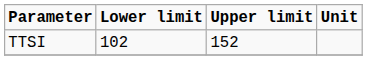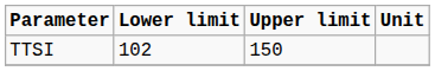 <table class="wikitable">
 <tr>
 <td><strong>Parameter</strong></td>
 <td><strong>Lower limit</strong></td>
 <td><strong>Upper limit</strong></td>
 <td><strong>Unit</strong></td>
 </tr>
 <tr>
 <td>TTSI</td>
 <td>102</td>
-<td>152</td>
+<td>150</td>
 <td></td>
 </tr>
 <tr>
 </tr>
 </table>
